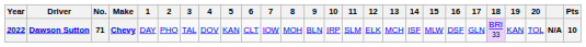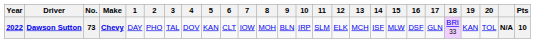 <table class="wikitable" style="text-align:center; font-size:75%">
 <tr>
 <th>Year</th>
 <th>Driver</th>
 <th>No.</th>
 <th>Make</th>
 <th>1</th>
 <th>2</th>
 <th>3</th>
 <th>4</th>
 <th>5</th>
 <th>6</th>
 <th>7</th>
 <th>8</th>
 <th>9</th>
 <th>10</th>
 <th>11</th>
 <th>12</th>
 <th>13</th>
 <th>14</th>
 <th>15</th>
 <th>16</th>
 <th>17</th>
 <th>18</th>
 <th>19</th>
 <th>20</th>
 <th></th>
 <th>Pts</th>
 </tr>
 <tr>
 <th><a href='#'>2022</a></th>
 <th nowrap><a href='#'>Dawson Sutton</a></th>
-<th>71</th>
+<th>73</th>
 <th><a href='#'>Chevy</a></th>
 <td><a href='#'>DAY</a></td>
 <td><a href='#'>PHO</a></td>
 <td><a href='#'>TAL</a></td>
 <td><a href='#'>DOV</a></td>
 <td><a href='#'>KAN</a></td>
 <td><a href='#'>CLT</a></td>
 <td><a href='#'>IOW</a></td>
 <td><a href='#'>MOH</a></td>
 <td><a href='#'>BLN</a></td>
 <td><a href='#'>IRP</a></td>
 <td><a href='#'>SLM</a></td>
 <td><a href='#'>ELK</a></td>
 <td><a href='#'>MCH</a></td>
 <td><a href='#'>ISF</a></td>
 <td><a href='#'>MLW</a></td>
 <td><a href='#'>DSF</a></td>
 <td><a href='#'>GLN</a></td>
 <td style="background:#EFCFFF;"><a href='#'>BRI</a><br><small>33</small></td>
 <td><a href='#'>KAN</a></td>
 <td><a href='#'>TOL</a></td>
 <th>N/A</th>
 <th>10</th>
 </tr>
 </table>
